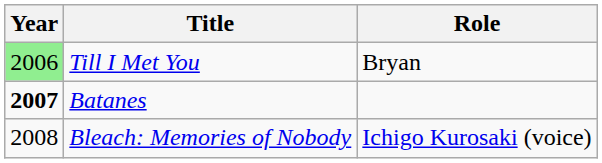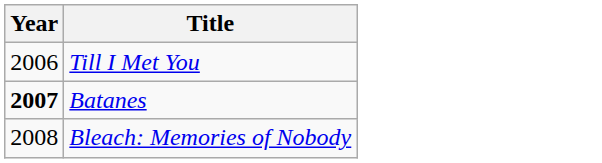 <table class="wikitable">
 <tr>
 <th>Year</th>
 <th>Title</th>
-<th>Role</th>
 </tr>
 <tr>
-<td style="background: lightgreen;">2006</td>
+<td>2006</td>
 <td><em><a href='#'>Till I Met You</a></em></td>
-<td>Bryan</td>
 </tr>
 <tr>
 <td><strong>2007</strong></td>
 <td><em><a href='#'>Batanes</a></em></td>
-<td></td>
 </tr>
 <tr>
 <td>2008</td>
 <td><em><a href='#'>Bleach: Memories of Nobody</a></em></td>
-<td><a href='#'>Ichigo Kurosaki</a> (voice)</td>
 </tr>
 </table>
